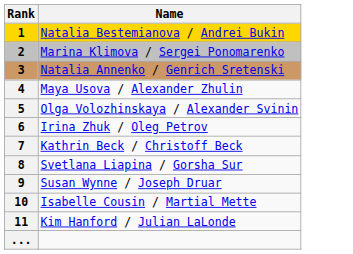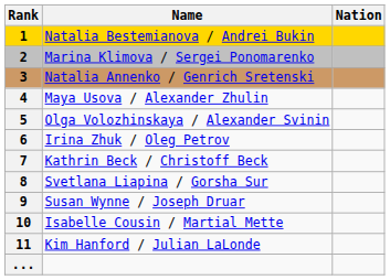 <table class="wikitable">
 <tr>
 <th>Rank</th>
 <th>Name</th>
+<th>Nation</th>
 </tr>
 <tr bgcolor="gold">
 <td align="center"><strong>1</strong></td>
 <td><a href='#'>Natalia Bestemianova</a> / <a href='#'>Andrei Bukin</a></td>
+<td></td>
 </tr>
 <tr bgcolor="silver">
 <td align="center"><strong>2</strong></td>
 <td><a href='#'>Marina Klimova</a> / <a href='#'>Sergei Ponomarenko</a></td>
+<td></td>
 </tr>
 <tr bgcolor="cc9966">
 <td align="center"><strong>3</strong></td>
 <td><a href='#'>Natalia Annenko</a> / <a href='#'>Genrich Sretenski</a></td>
+<td></td>
 </tr>
 <tr>
 <th>4</th>
 <td><a href='#'>Maya Usova</a> / <a href='#'>Alexander Zhulin</a></td>
+<td></td>
 </tr>
 <tr>
 <th>5</th>
 <td><a href='#'>Olga Volozhinskaya</a> / <a href='#'>Alexander Svinin</a></td>
+<td></td>
 </tr>
 <tr>
 <th>6</th>
 <td><a href='#'>Irina Zhuk</a> / <a href='#'>Oleg Petrov</a></td>
+<td></td>
 </tr>
 <tr>
 <th>7</th>
 <td><a href='#'>Kathrin Beck</a> / <a href='#'>Christoff Beck</a></td>
+<td></td>
 </tr>
 <tr>
 <th>8</th>
 <td><a href='#'>Svetlana Liapina</a> / <a href='#'>Gorsha Sur</a></td>
+<td></td>
 </tr>
 <tr>
 <th>9</th>
 <td><a href='#'>Susan Wynne</a> / <a href='#'>Joseph Druar</a></td>
+<td></td>
 </tr>
 <tr>
 <th>10</th>
 <td><a href='#'>Isabelle Cousin</a> / <a href='#'>Martial Mette</a></td>
+<td></td>
 </tr>
 <tr>
 <th>11</th>
 <td><a href='#'>Kim Hanford</a> / <a href='#'>Julian LaLonde</a></td>
+<td></td>
 </tr>
 <tr>
 <th>...</th>
 <td></td>
+<td></td>
 </tr>
 </table>
